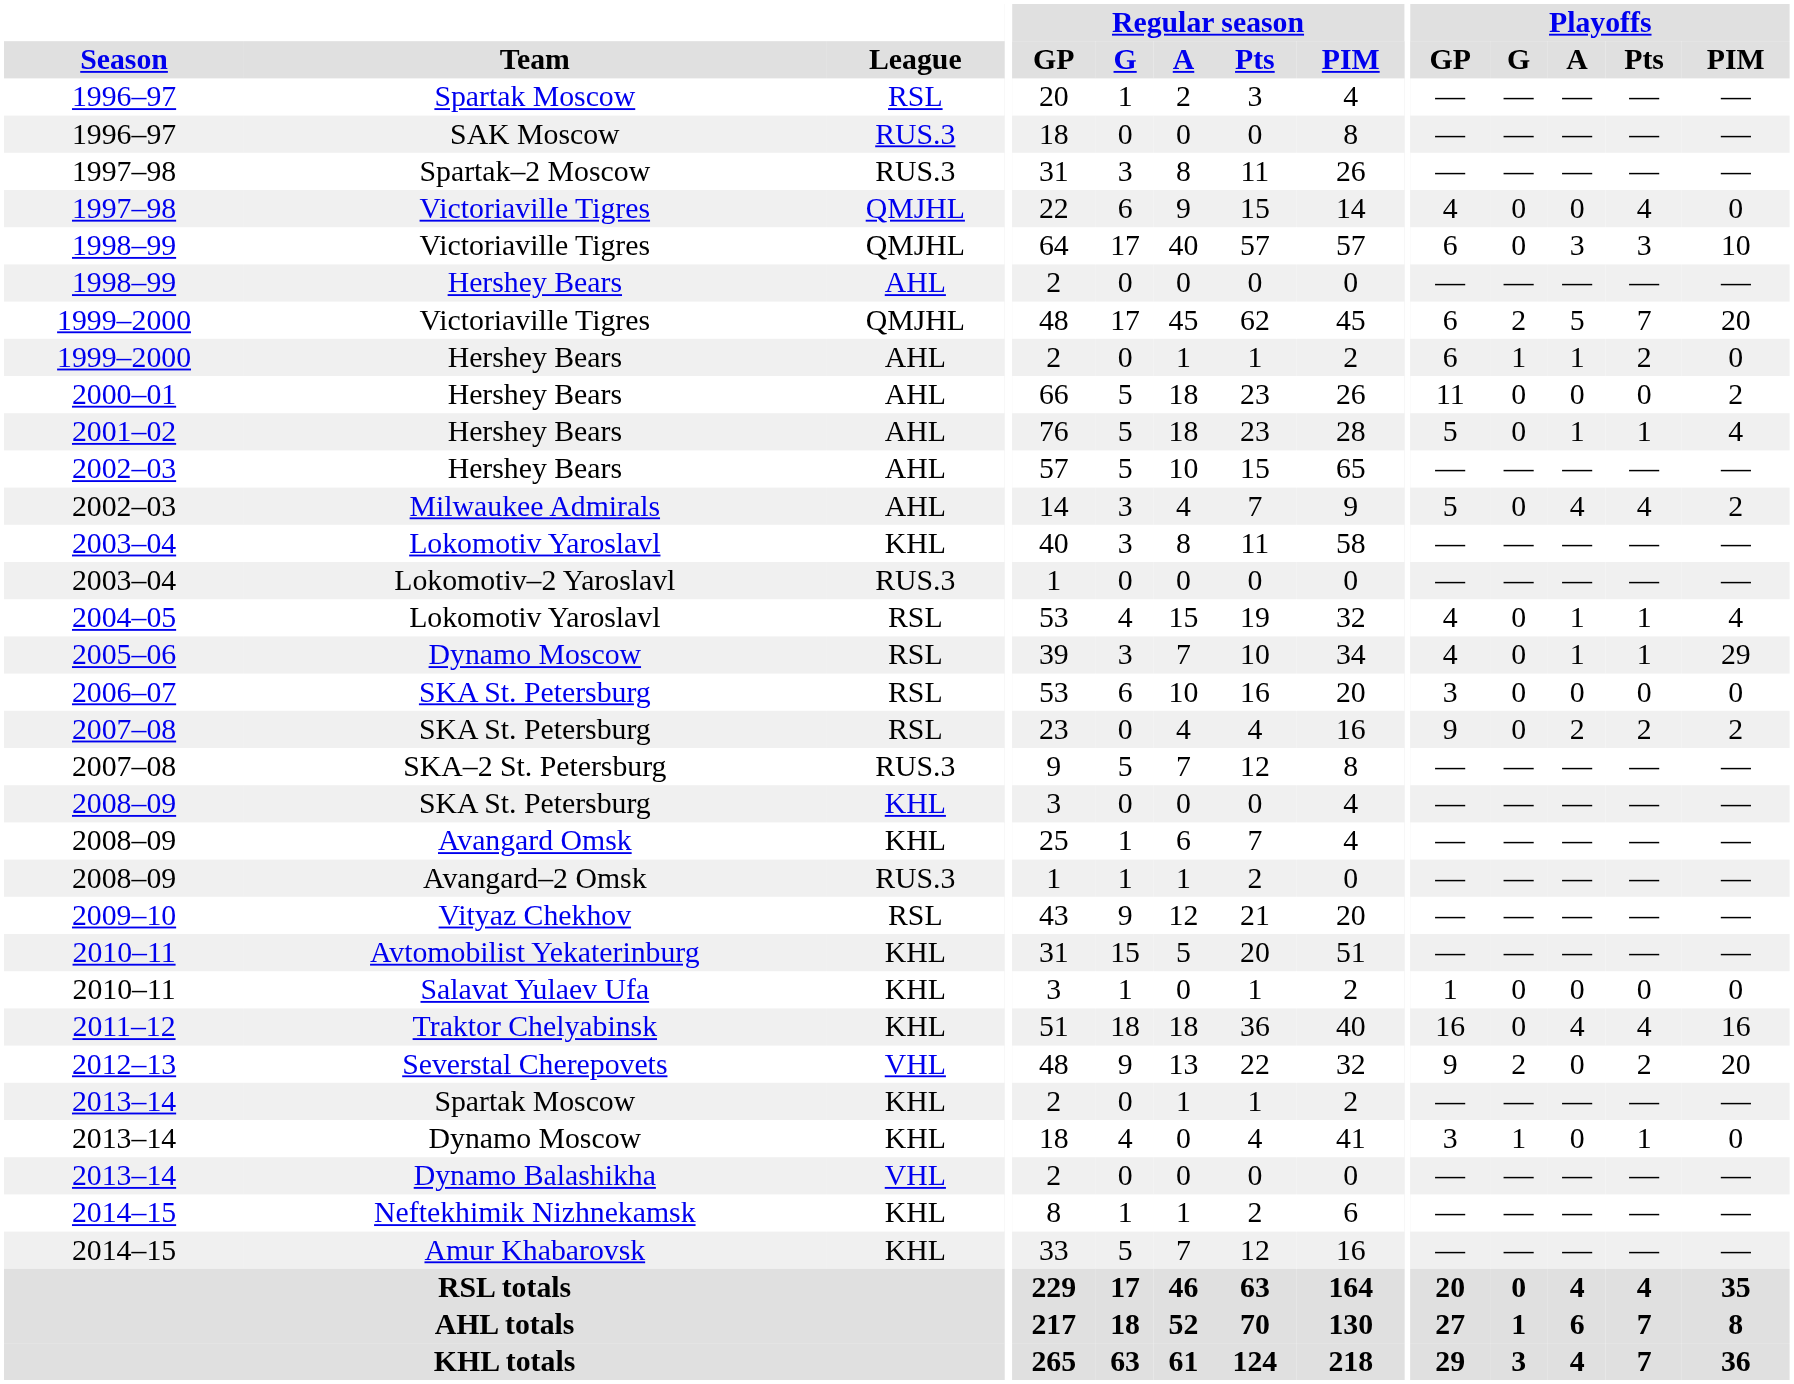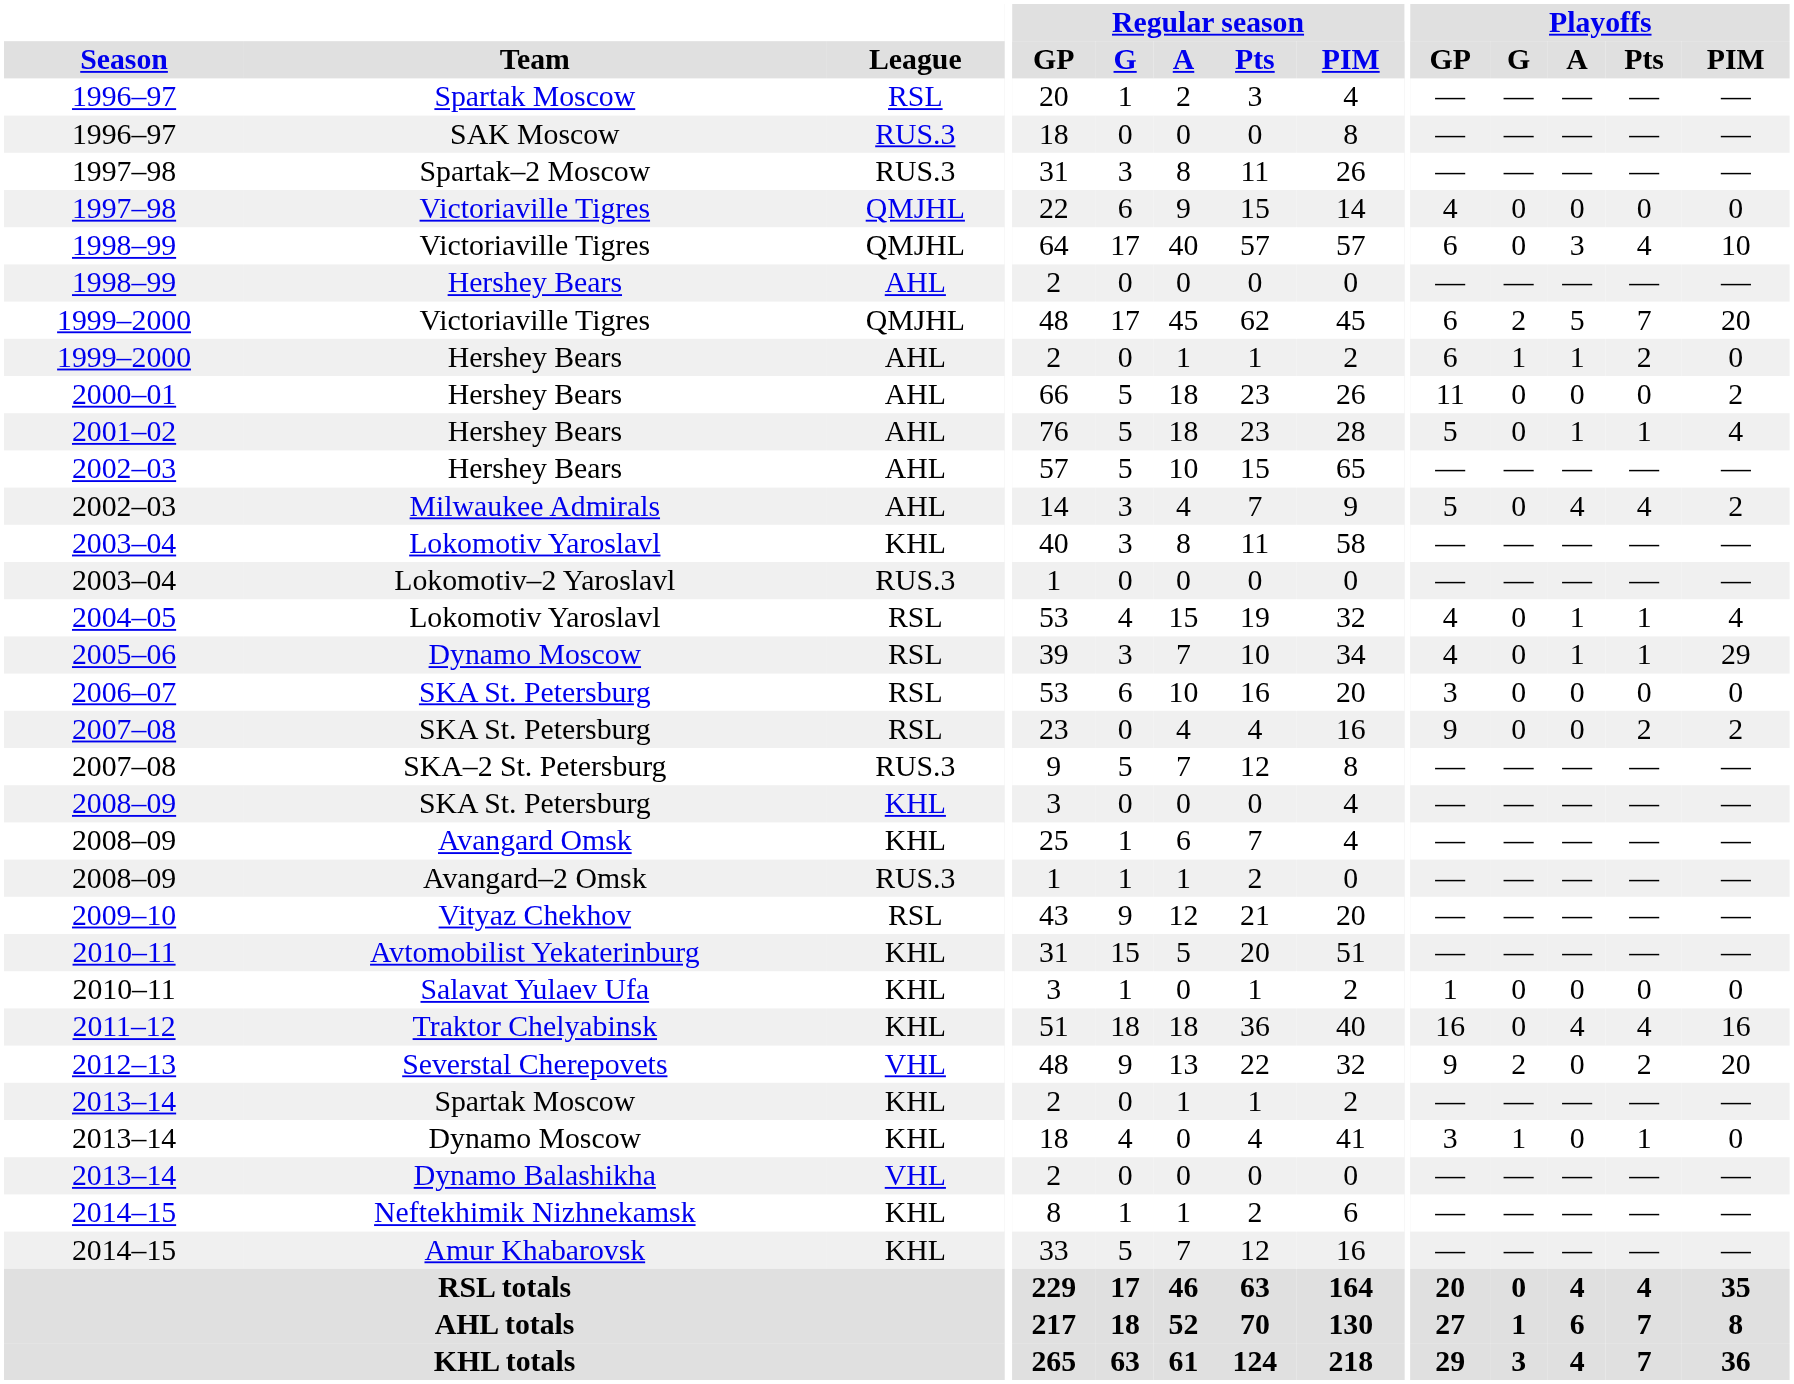 <table border="0" cellpadding="1" cellspacing="0" style="text-align:center; width:60em">
 <tr bgcolor="#e0e0e0">
 <th colspan="3"  bgcolor="#ffffff"></th>
 <th rowspan="99" bgcolor="#ffffff"></th>
 <th colspan="5"><a href='#'>Regular season</a></th>
 <th rowspan="99" bgcolor="#ffffff"></th>
 <th colspan="5"><a href='#'>Playoffs</a></th>
 </tr>
 <tr bgcolor="#e0e0e0">
 <th><a href='#'>Season</a></th>
 <th>Team</th>
 <th>League</th>
 <th>GP</th>
 <th><a href='#'>G</a></th>
 <th><a href='#'>A</a></th>
 <th><a href='#'>Pts</a></th>
 <th><a href='#'>PIM</a></th>
 <th>GP</th>
 <th>G</th>
 <th>A</th>
 <th>Pts</th>
 <th>PIM</th>
 </tr>
 <tr>
 <td><a href='#'>1996–97</a></td>
 <td><a href='#'>Spartak Moscow</a></td>
 <td><a href='#'>RSL</a></td>
 <td>20</td>
 <td>1</td>
 <td>2</td>
 <td>3</td>
 <td>4</td>
 <td>—</td>
 <td>—</td>
 <td>—</td>
 <td>—</td>
 <td>—</td>
 </tr>
 <tr bgcolor="#f0f0f0">
 <td>1996–97</td>
 <td>SAK Moscow</td>
 <td><a href='#'>RUS.3</a></td>
 <td>18</td>
 <td>0</td>
 <td>0</td>
 <td>0</td>
 <td>8</td>
 <td>—</td>
 <td>—</td>
 <td>—</td>
 <td>—</td>
 <td>—</td>
 </tr>
 <tr>
 <td>1997–98</td>
 <td>Spartak–2 Moscow</td>
 <td>RUS.3</td>
 <td>31</td>
 <td>3</td>
 <td>8</td>
 <td>11</td>
 <td>26</td>
 <td>—</td>
 <td>—</td>
 <td>—</td>
 <td>—</td>
 <td>—</td>
 </tr>
 <tr bgcolor="#f0f0f0">
 <td><a href='#'>1997–98</a></td>
 <td><a href='#'>Victoriaville Tigres</a></td>
 <td><a href='#'>QMJHL</a></td>
 <td>22</td>
 <td>6</td>
 <td>9</td>
 <td>15</td>
 <td>14</td>
 <td>4</td>
 <td>0</td>
 <td>0</td>
-<td>4</td>
+<td>0</td>
 <td>0</td>
 </tr>
 <tr>
 <td><a href='#'>1998–99</a></td>
 <td>Victoriaville Tigres</td>
 <td>QMJHL</td>
 <td>64</td>
 <td>17</td>
 <td>40</td>
 <td>57</td>
 <td>57</td>
 <td>6</td>
 <td>0</td>
 <td>3</td>
-<td>3</td>
+<td>4</td>
 <td>10</td>
 </tr>
 <tr bgcolor="#f0f0f0">
 <td><a href='#'>1998–99</a></td>
 <td><a href='#'>Hershey Bears</a></td>
 <td><a href='#'>AHL</a></td>
 <td>2</td>
 <td>0</td>
 <td>0</td>
 <td>0</td>
 <td>0</td>
 <td>—</td>
 <td>—</td>
 <td>—</td>
 <td>—</td>
 <td>—</td>
 </tr>
 <tr>
 <td><a href='#'>1999–2000</a></td>
 <td>Victoriaville Tigres</td>
 <td>QMJHL</td>
 <td>48</td>
 <td>17</td>
 <td>45</td>
 <td>62</td>
 <td>45</td>
 <td>6</td>
 <td>2</td>
 <td>5</td>
 <td>7</td>
 <td>20</td>
 </tr>
 <tr bgcolor="#f0f0f0">
 <td><a href='#'>1999–2000</a></td>
 <td>Hershey Bears</td>
 <td>AHL</td>
 <td>2</td>
 <td>0</td>
 <td>1</td>
 <td>1</td>
 <td>2</td>
 <td>6</td>
 <td>1</td>
 <td>1</td>
 <td>2</td>
 <td>0</td>
 </tr>
 <tr>
 <td><a href='#'>2000–01</a></td>
 <td>Hershey Bears</td>
 <td>AHL</td>
 <td>66</td>
 <td>5</td>
 <td>18</td>
 <td>23</td>
 <td>26</td>
 <td>11</td>
 <td>0</td>
 <td>0</td>
 <td>0</td>
 <td>2</td>
 </tr>
 <tr bgcolor="#f0f0f0">
 <td><a href='#'>2001–02</a></td>
 <td>Hershey Bears</td>
 <td>AHL</td>
 <td>76</td>
 <td>5</td>
 <td>18</td>
 <td>23</td>
 <td>28</td>
 <td>5</td>
 <td>0</td>
 <td>1</td>
 <td>1</td>
 <td>4</td>
 </tr>
 <tr>
 <td><a href='#'>2002–03</a></td>
 <td>Hershey Bears</td>
 <td>AHL</td>
 <td>57</td>
 <td>5</td>
 <td>10</td>
 <td>15</td>
 <td>65</td>
 <td>—</td>
 <td>—</td>
 <td>—</td>
 <td>—</td>
 <td>—</td>
 </tr>
 <tr bgcolor="#f0f0f0">
 <td>2002–03</td>
 <td><a href='#'>Milwaukee Admirals</a></td>
 <td>AHL</td>
 <td>14</td>
 <td>3</td>
 <td>4</td>
 <td>7</td>
 <td>9</td>
 <td>5</td>
 <td>0</td>
 <td>4</td>
 <td>4</td>
 <td>2</td>
 </tr>
 <tr>
 <td><a href='#'>2003–04</a></td>
 <td><a href='#'>Lokomotiv Yaroslavl</a></td>
 <td>KHL</td>
 <td>40</td>
 <td>3</td>
 <td>8</td>
 <td>11</td>
 <td>58</td>
 <td>—</td>
 <td>—</td>
 <td>—</td>
 <td>—</td>
 <td>—</td>
 </tr>
 <tr bgcolor="#f0f0f0">
 <td>2003–04</td>
 <td>Lokomotiv–2 Yaroslavl</td>
 <td>RUS.3</td>
 <td>1</td>
 <td>0</td>
 <td>0</td>
 <td>0</td>
 <td>0</td>
 <td>—</td>
 <td>—</td>
 <td>—</td>
 <td>—</td>
 <td>—</td>
 </tr>
 <tr>
 <td><a href='#'>2004–05</a></td>
 <td>Lokomotiv Yaroslavl</td>
 <td>RSL</td>
 <td>53</td>
 <td>4</td>
 <td>15</td>
 <td>19</td>
 <td>32</td>
 <td>4</td>
 <td>0</td>
 <td>1</td>
 <td>1</td>
 <td>4</td>
 </tr>
 <tr bgcolor="#f0f0f0">
 <td><a href='#'>2005–06</a></td>
 <td><a href='#'>Dynamo Moscow</a></td>
 <td>RSL</td>
 <td>39</td>
 <td>3</td>
 <td>7</td>
 <td>10</td>
 <td>34</td>
 <td>4</td>
 <td>0</td>
 <td>1</td>
 <td>1</td>
 <td>29</td>
 </tr>
 <tr>
 <td><a href='#'>2006–07</a></td>
 <td><a href='#'>SKA St. Petersburg</a></td>
 <td>RSL</td>
 <td>53</td>
 <td>6</td>
 <td>10</td>
 <td>16</td>
 <td>20</td>
 <td>3</td>
 <td>0</td>
 <td>0</td>
 <td>0</td>
 <td>0</td>
 </tr>
 <tr bgcolor="#f0f0f0">
 <td><a href='#'>2007–08</a></td>
 <td>SKA St. Petersburg</td>
 <td>RSL</td>
 <td>23</td>
 <td>0</td>
 <td>4</td>
 <td>4</td>
 <td>16</td>
 <td>9</td>
 <td>0</td>
-<td>2</td>
+<td>0</td>
 <td>2</td>
 <td>2</td>
 </tr>
 <tr>
 <td>2007–08</td>
 <td>SKA–2 St. Petersburg</td>
 <td>RUS.3</td>
 <td>9</td>
 <td>5</td>
 <td>7</td>
 <td>12</td>
 <td>8</td>
 <td>—</td>
 <td>—</td>
 <td>—</td>
 <td>—</td>
 <td>—</td>
 </tr>
 <tr bgcolor="#f0f0f0">
 <td><a href='#'>2008–09</a></td>
 <td>SKA St. Petersburg</td>
 <td><a href='#'>KHL</a></td>
 <td>3</td>
 <td>0</td>
 <td>0</td>
 <td>0</td>
 <td>4</td>
 <td>—</td>
 <td>—</td>
 <td>—</td>
 <td>—</td>
 <td>—</td>
 </tr>
 <tr>
 <td>2008–09</td>
 <td><a href='#'>Avangard Omsk</a></td>
 <td>KHL</td>
 <td>25</td>
 <td>1</td>
 <td>6</td>
 <td>7</td>
 <td>4</td>
 <td>—</td>
 <td>—</td>
 <td>—</td>
 <td>—</td>
 <td>—</td>
 </tr>
 <tr bgcolor="#f0f0f0">
 <td>2008–09</td>
 <td>Avangard–2 Omsk</td>
 <td>RUS.3</td>
 <td>1</td>
 <td>1</td>
 <td>1</td>
 <td>2</td>
 <td>0</td>
 <td>—</td>
 <td>—</td>
 <td>—</td>
 <td>—</td>
 <td>—</td>
 </tr>
 <tr>
 <td><a href='#'>2009–10</a></td>
 <td><a href='#'>Vityaz Chekhov</a></td>
 <td>RSL</td>
 <td>43</td>
 <td>9</td>
 <td>12</td>
 <td>21</td>
 <td>20</td>
 <td>—</td>
 <td>—</td>
 <td>—</td>
 <td>—</td>
 <td>—</td>
 </tr>
 <tr bgcolor="#f0f0f0">
 <td><a href='#'>2010–11</a></td>
 <td><a href='#'>Avtomobilist Yekaterinburg</a></td>
 <td>KHL</td>
 <td>31</td>
 <td>15</td>
 <td>5</td>
 <td>20</td>
 <td>51</td>
 <td>—</td>
 <td>—</td>
 <td>—</td>
 <td>—</td>
 <td>—</td>
 </tr>
 <tr>
 <td>2010–11</td>
 <td><a href='#'>Salavat Yulaev Ufa</a></td>
 <td>KHL</td>
 <td>3</td>
 <td>1</td>
 <td>0</td>
 <td>1</td>
 <td>2</td>
 <td>1</td>
 <td>0</td>
 <td>0</td>
 <td>0</td>
 <td>0</td>
 </tr>
 <tr bgcolor="#f0f0f0">
 <td><a href='#'>2011–12</a></td>
 <td><a href='#'>Traktor Chelyabinsk</a></td>
 <td>KHL</td>
 <td>51</td>
 <td>18</td>
 <td>18</td>
 <td>36</td>
 <td>40</td>
 <td>16</td>
 <td>0</td>
 <td>4</td>
 <td>4</td>
 <td>16</td>
 </tr>
 <tr>
 <td><a href='#'>2012–13</a></td>
 <td><a href='#'>Severstal Cherepovets</a></td>
 <td><a href='#'>VHL</a></td>
 <td>48</td>
 <td>9</td>
 <td>13</td>
 <td>22</td>
 <td>32</td>
 <td>9</td>
 <td>2</td>
 <td>0</td>
 <td>2</td>
 <td>20</td>
 </tr>
 <tr bgcolor="#f0f0f0">
 <td><a href='#'>2013–14</a></td>
 <td>Spartak Moscow</td>
 <td>KHL</td>
 <td>2</td>
 <td>0</td>
 <td>1</td>
 <td>1</td>
 <td>2</td>
 <td>—</td>
 <td>—</td>
 <td>—</td>
 <td>—</td>
 <td>—</td>
 </tr>
 <tr>
 <td>2013–14</td>
 <td>Dynamo Moscow</td>
 <td>KHL</td>
 <td>18</td>
 <td>4</td>
 <td>0</td>
 <td>4</td>
 <td>41</td>
 <td>3</td>
 <td>1</td>
 <td>0</td>
 <td>1</td>
 <td>0</td>
 </tr>
 <tr bgcolor="#f0f0f0">
 <td><a href='#'>2013–14</a></td>
 <td><a href='#'>Dynamo Balashikha</a></td>
 <td><a href='#'>VHL</a></td>
 <td>2</td>
 <td>0</td>
 <td>0</td>
 <td>0</td>
 <td>0</td>
 <td>—</td>
 <td>—</td>
 <td>—</td>
 <td>—</td>
 <td>—</td>
 </tr>
 <tr>
 <td><a href='#'>2014–15</a></td>
 <td><a href='#'>Neftekhimik Nizhnekamsk</a></td>
 <td>KHL</td>
 <td>8</td>
 <td>1</td>
 <td>1</td>
 <td>2</td>
 <td>6</td>
 <td>—</td>
 <td>—</td>
 <td>—</td>
 <td>—</td>
 <td>—</td>
 </tr>
 <tr bgcolor="#f0f0f0">
 <td>2014–15</td>
 <td><a href='#'>Amur Khabarovsk</a></td>
 <td>KHL</td>
 <td>33</td>
 <td>5</td>
 <td>7</td>
 <td>12</td>
 <td>16</td>
 <td>—</td>
 <td>—</td>
 <td>—</td>
 <td>—</td>
 <td>—</td>
 </tr>
 <tr bgcolor="#e0e0e0">
 <th colspan="3">RSL totals</th>
 <th>229</th>
 <th>17</th>
 <th>46</th>
 <th>63</th>
 <th>164</th>
 <th>20</th>
 <th>0</th>
 <th>4</th>
 <th>4</th>
 <th>35</th>
 </tr>
 <tr bgcolor="#e0e0e0">
 <th colspan="3">AHL totals</th>
 <th>217</th>
 <th>18</th>
 <th>52</th>
 <th>70</th>
 <th>130</th>
 <th>27</th>
 <th>1</th>
 <th>6</th>
 <th>7</th>
 <th>8</th>
 </tr>
 <tr bgcolor="#e0e0e0">
 <th colspan="3">KHL totals</th>
 <th>265</th>
 <th>63</th>
 <th>61</th>
 <th>124</th>
 <th>218</th>
 <th>29</th>
 <th>3</th>
 <th>4</th>
 <th>7</th>
 <th>36</th>
 </tr>
 </table>
